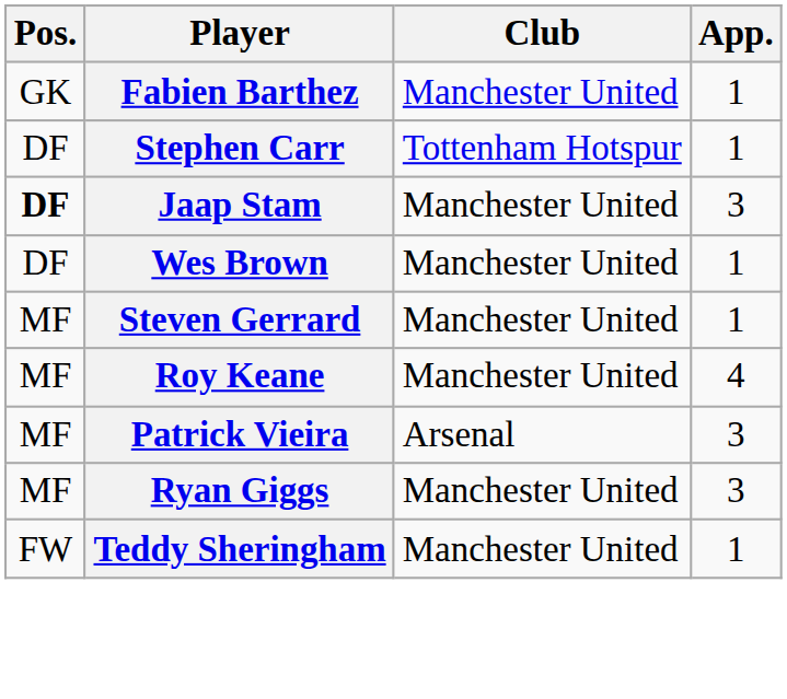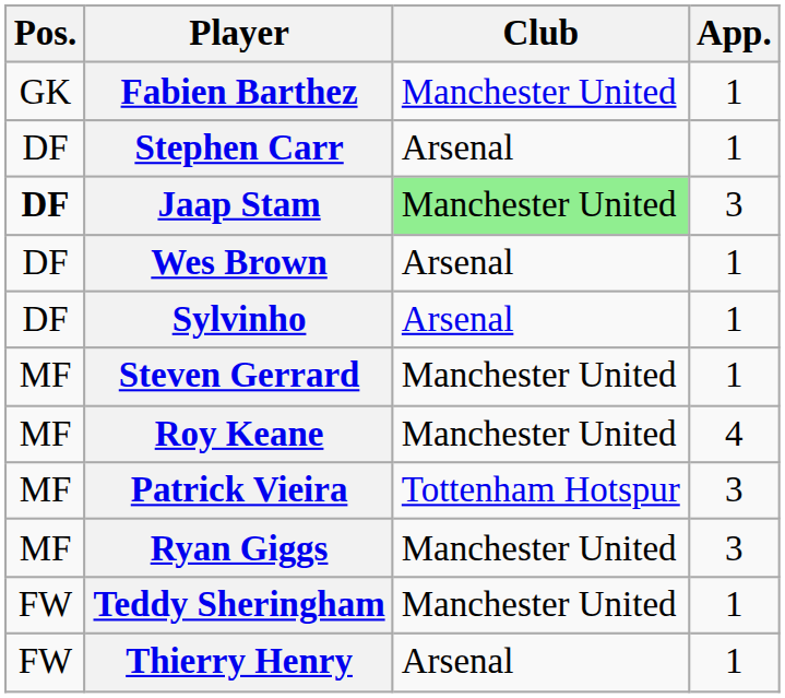 <table class="wikitable plainrowheaders" style="text-align: left">
 <tr>
 <th scope=col>Pos.</th>
 <th scope=col>Player</th>
 <th scope=col>Club</th>
 <th scope=col>App.</th>
 </tr>
 <tr>
 <td style=text-align:center>GK</td>
 <th scope=row><a href='#'>Fabien Barthez</a></th>
 <td><a href='#'>Manchester United</a></td>
 <td style=text-align:center>1</td>
 </tr>
 <tr>
 <td style=text-align:center>DF</td>
 <th scope=row><a href='#'>Stephen Carr</a></th>
-<td><a href='#'>Tottenham Hotspur</a></td>
+<td>Arsenal</td>
 <td style=text-align:center>1</td>
 </tr>
 <tr>
 <td style=text-align:center><strong>DF</strong></td>
 <th scope=row><a href='#'>Jaap Stam</a> </th>
-<td>Manchester United</td>
+<td style="background: lightgreen;">Manchester United</td>
 <td style=text-align:center>3</td>
 </tr>
 <tr>
 <td style=text-align:center>DF</td>
 <th scope=row><a href='#'>Wes Brown</a></th>
-<td>Manchester United</td>
+<td>Arsenal</td>
+<td style=text-align:center>1</td>
+</tr>
+<tr>
+<td style=text-align:center>DF</td>
+<th scope=row><a href='#'>Sylvinho</a></th>
+<td><a href='#'>Arsenal</a></td>
 <td style=text-align:center>1</td>
 </tr>
 <tr>
 <td style=text-align:center>MF</td>
 <th scope=row><a href='#'>Steven Gerrard</a></th>
 <td>Manchester United</td>
 <td style=text-align:center>1</td>
 </tr>
 <tr>
 <td style=text-align:center>MF</td>
 <th scope=row><a href='#'>Roy Keane</a> </th>
 <td>Manchester United</td>
 <td style=text-align:center>4</td>
 </tr>
 <tr>
 <td style=text-align:center>MF</td>
 <th scope=row><a href='#'>Patrick Vieira</a> </th>
-<td>Arsenal</td>
+<td><a href='#'>Tottenham Hotspur</a></td>
 <td style=text-align:center>3</td>
 </tr>
 <tr>
 <td style=text-align:center>MF</td>
 <th scope=row><a href='#'>Ryan Giggs</a> </th>
 <td>Manchester United</td>
 <td style=text-align:center>3</td>
 </tr>
 <tr>
 <td style=text-align:center>FW</td>
 <th scope=row><a href='#'>Teddy Sheringham</a></th>
 <td>Manchester United</td>
 <td style=text-align:center>1</td>
 </tr>
+<tr>
+<td style=text-align:center>FW</td>
+<th scope=row><a href='#'>Thierry Henry</a></th>
+<td>Arsenal</td>
+<td style=text-align:center>1</td>
+</tr>
 </table>
